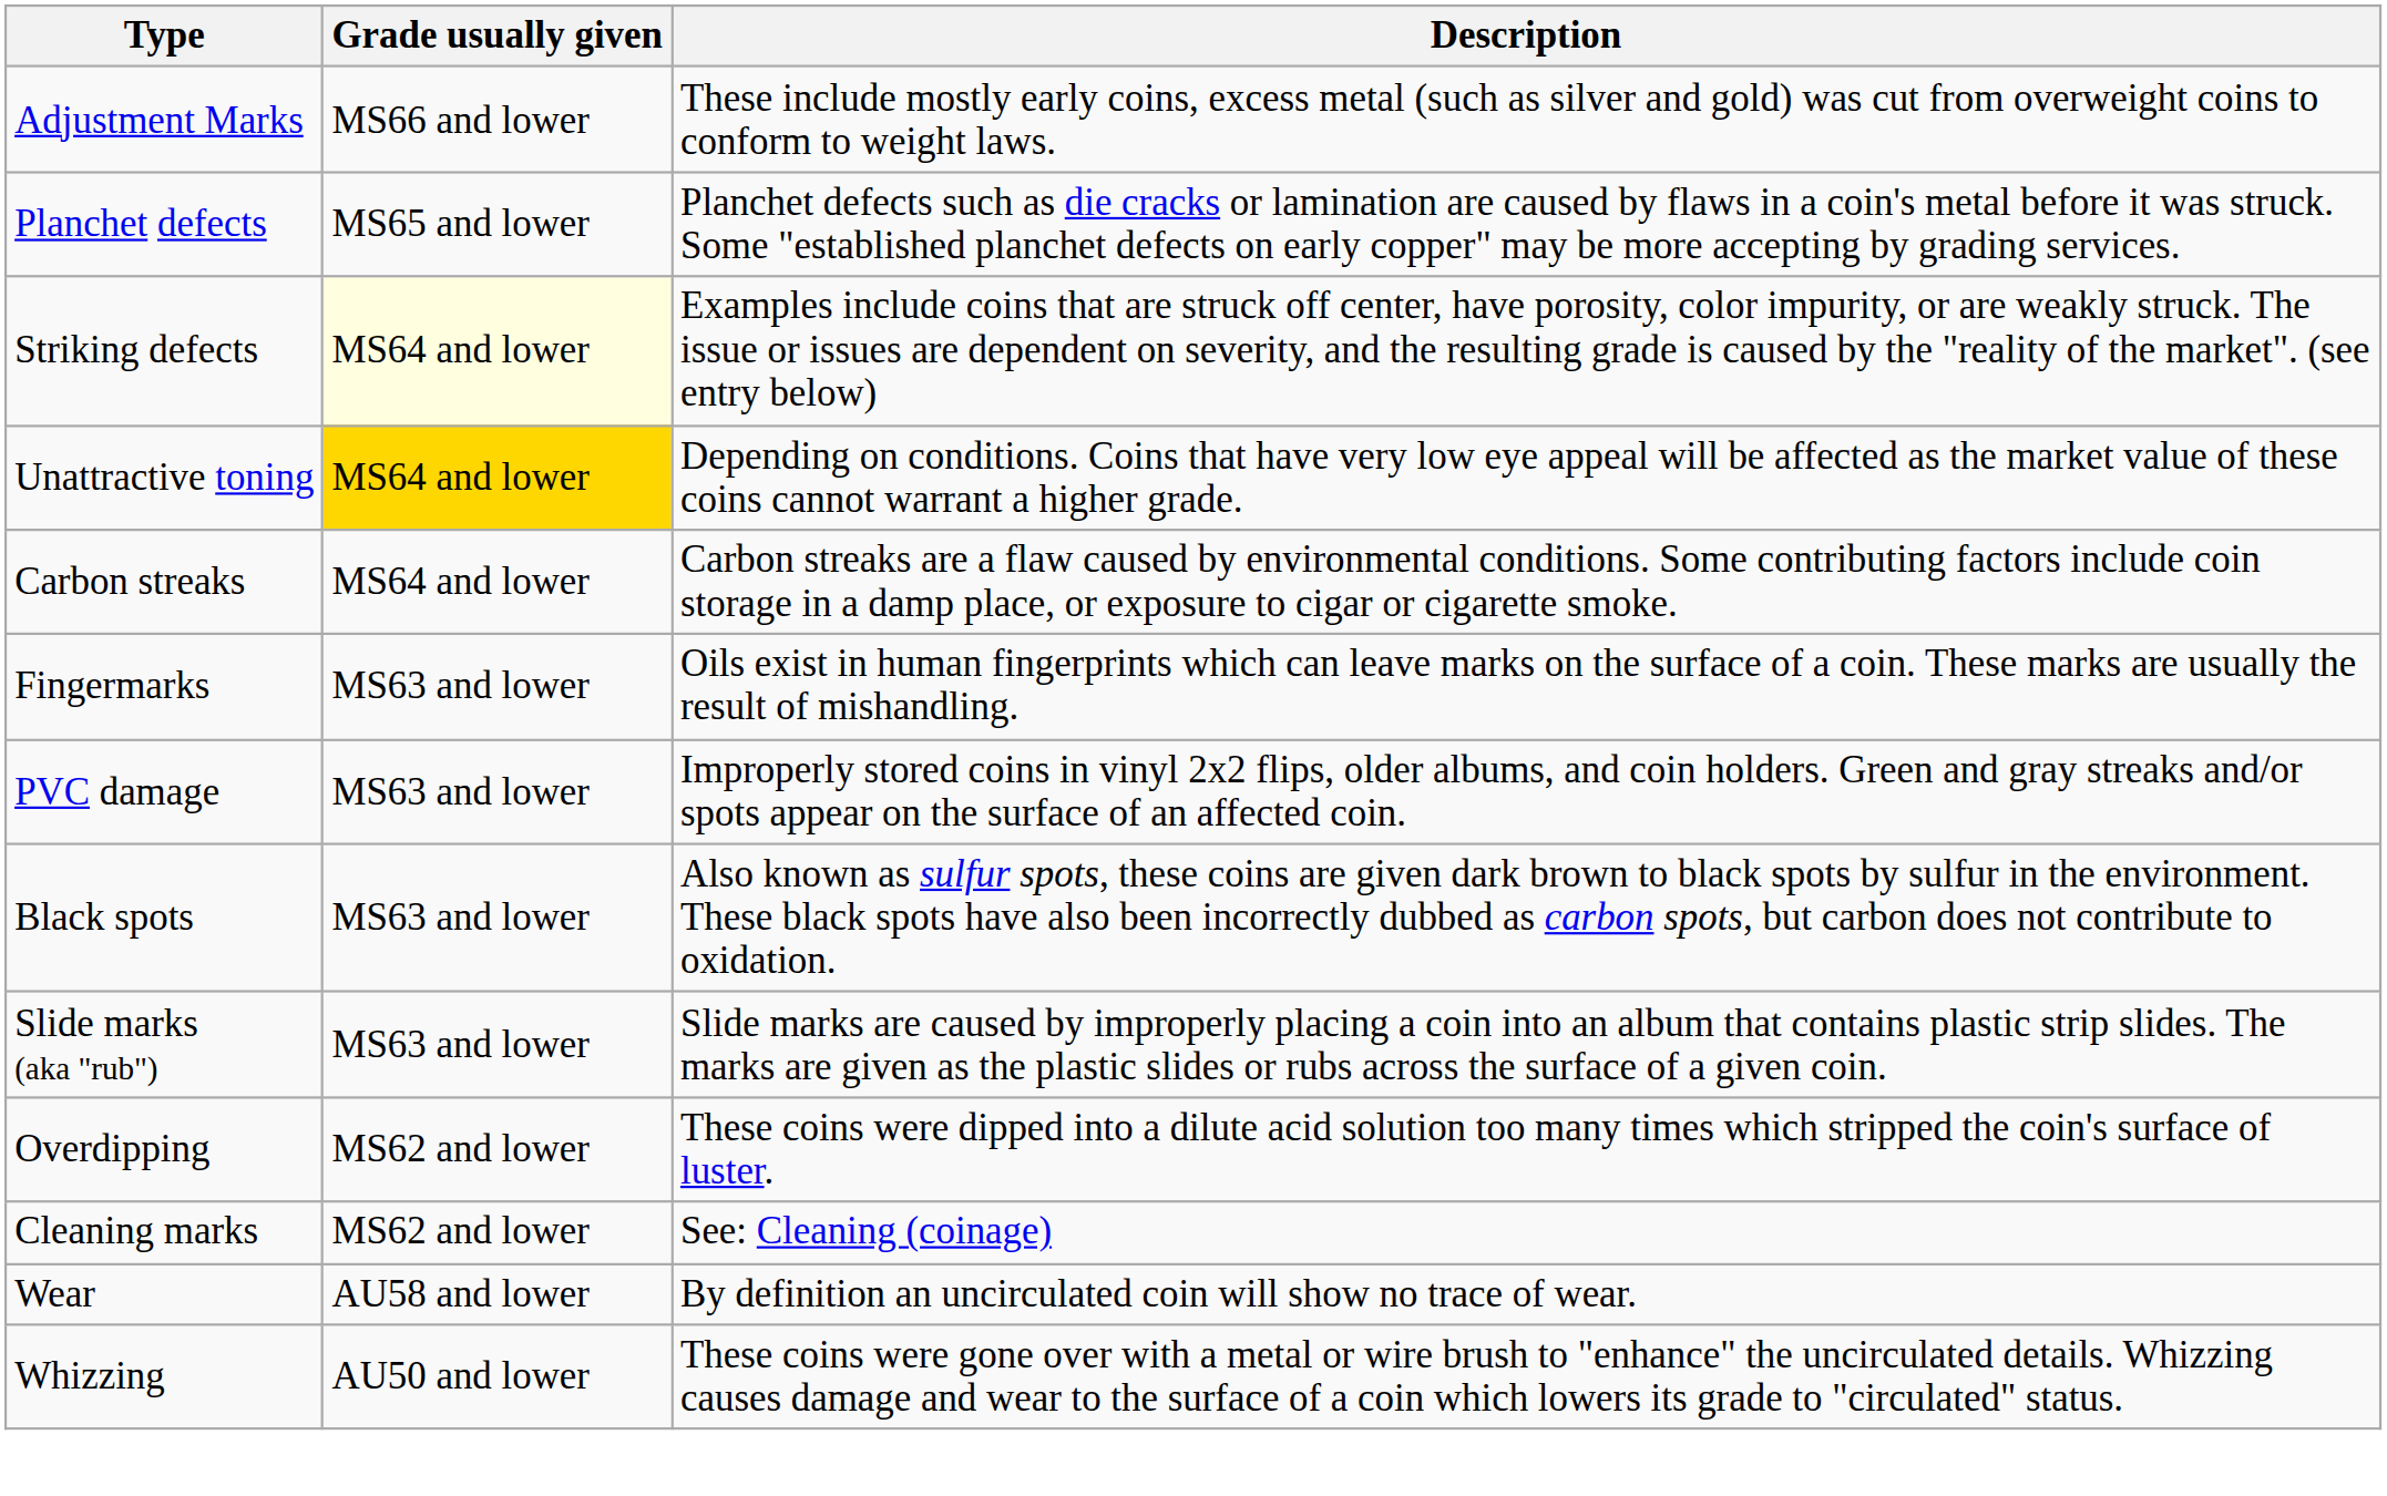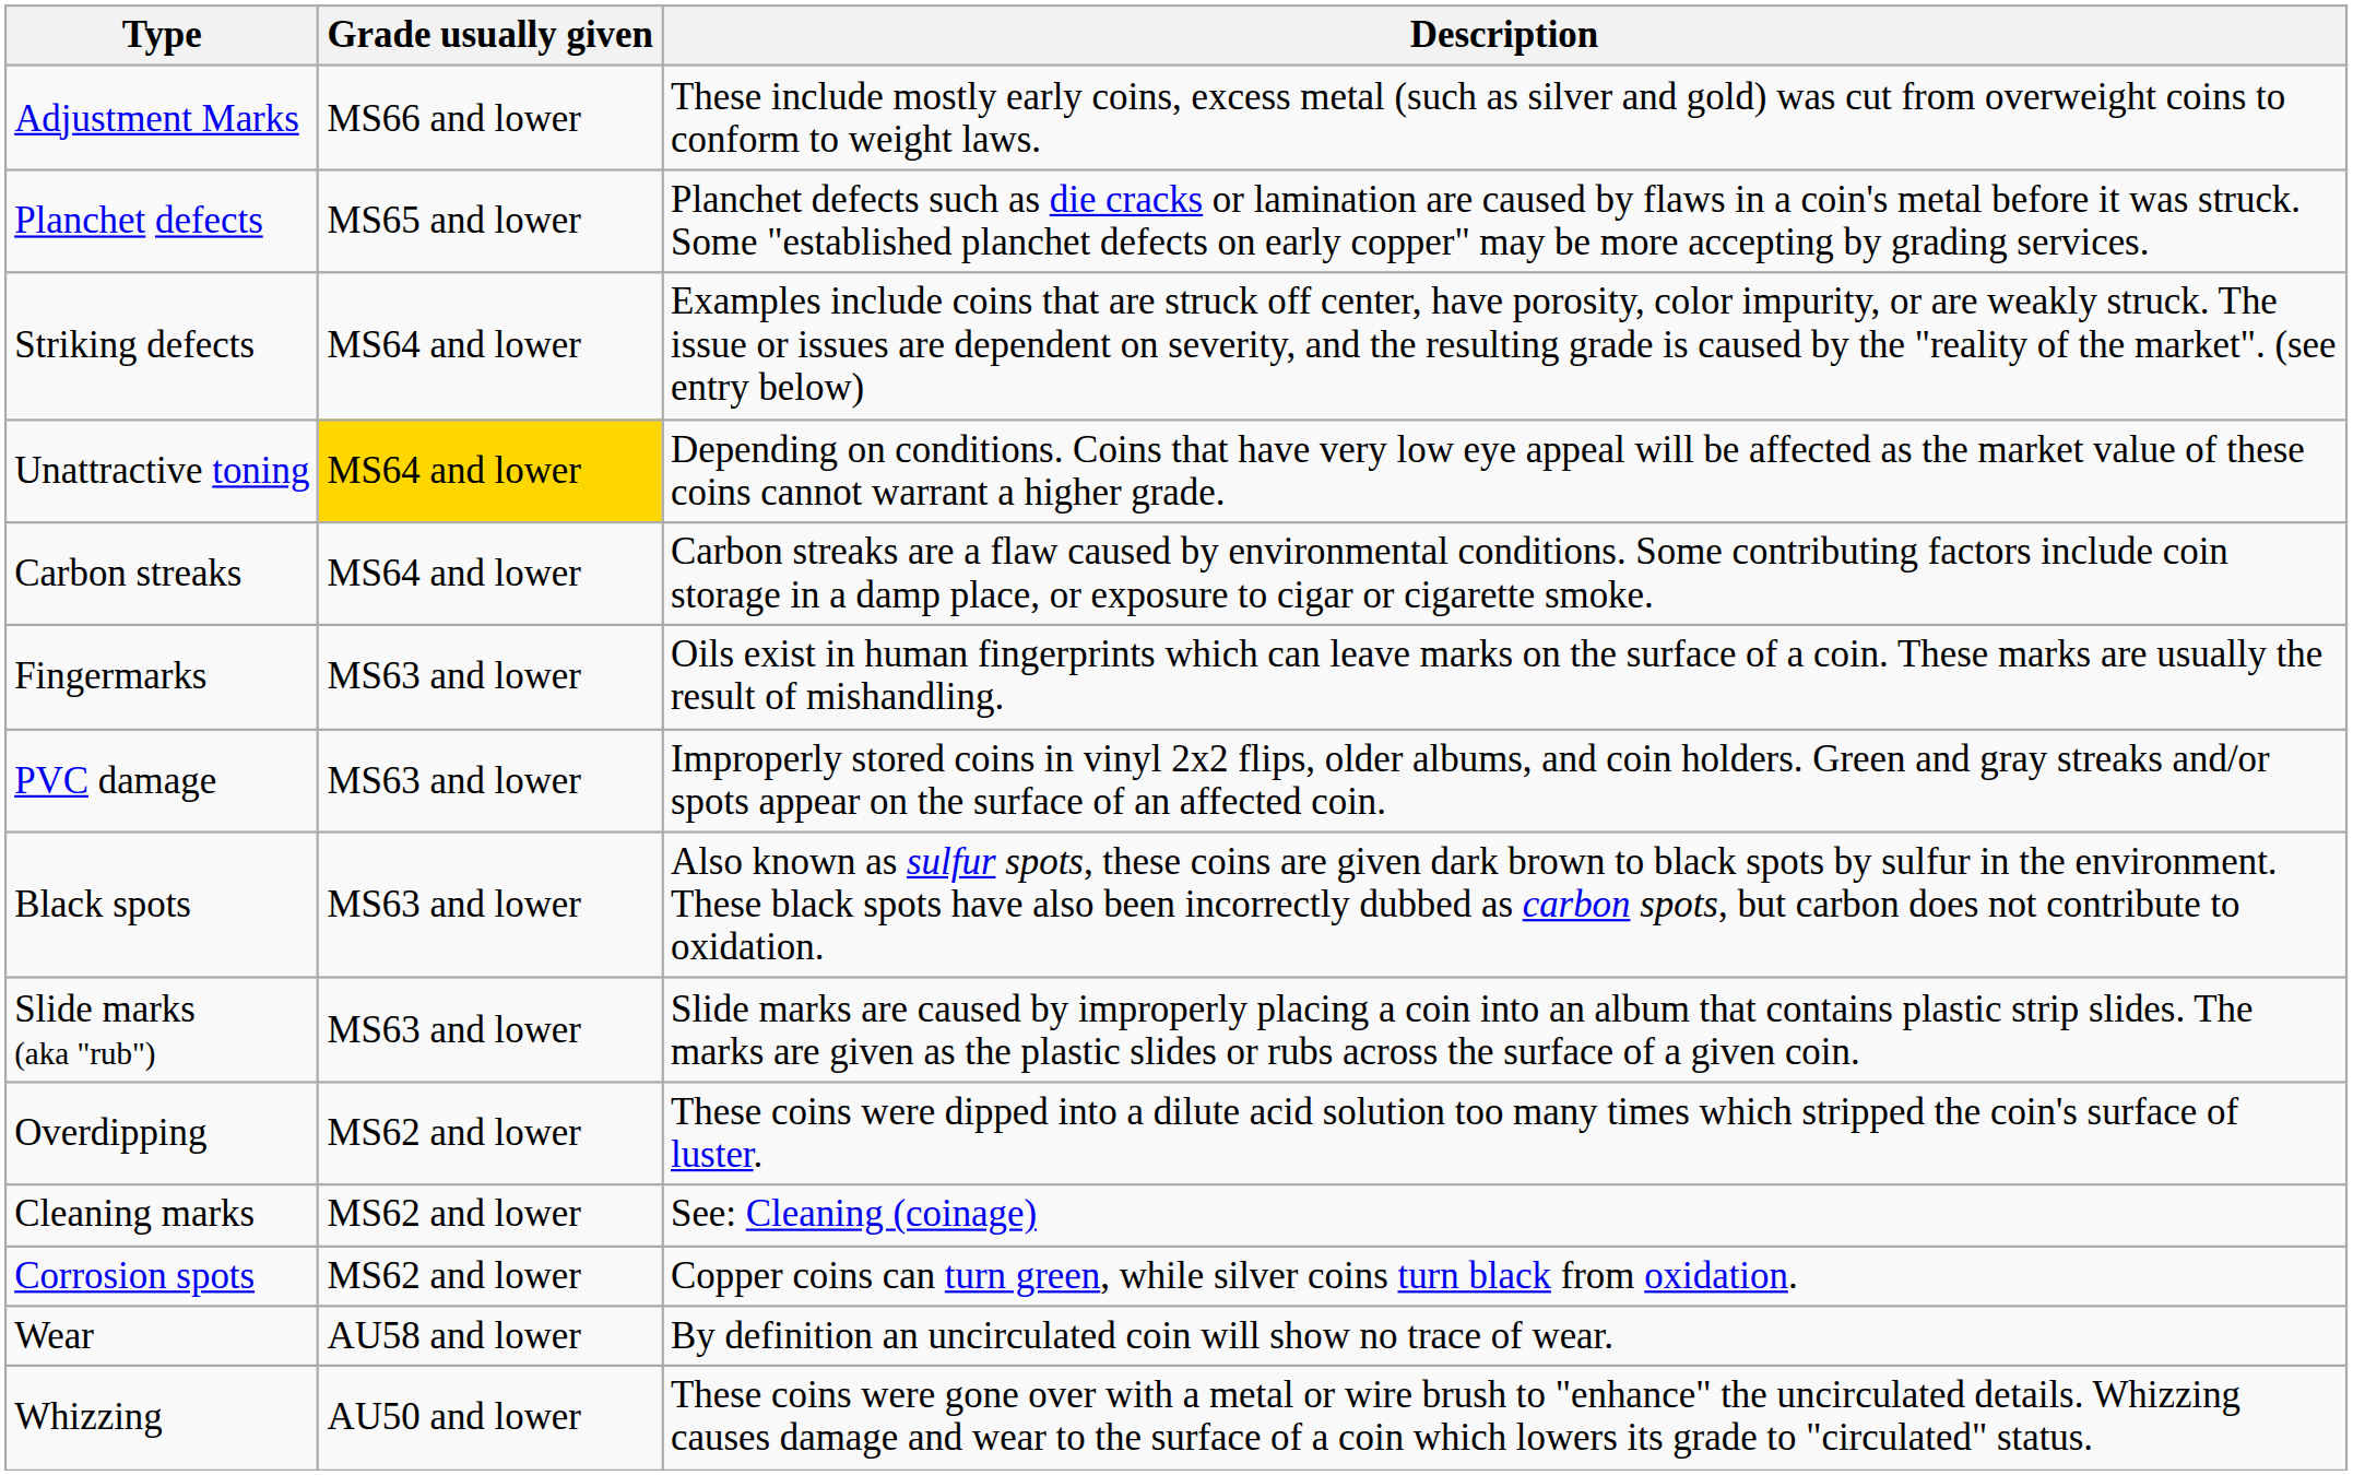 <table class="wikitable">
 <tr>
 <th>Type</th>
 <th>Grade usually given</th>
 <th style="width:700px;">Description</th>
 </tr>
 <tr>
 <td><a href='#'>Adjustment Marks</a></td>
 <td>MS66 and lower</td>
 <td>These include mostly early coins, excess metal (such as silver and gold) was cut from overweight coins to conform to weight laws.</td>
 </tr>
 <tr>
 <td><a href='#'>Planchet</a> <a href='#'>defects</a></td>
 <td>MS65 and lower</td>
 <td>Planchet defects such as <a href='#'>die cracks</a> or lamination are caused by flaws in a coin's metal before it was struck. Some "established planchet defects on early copper" may be more accepting by grading services.</td>
 </tr>
 <tr>
 <td>Striking defects</td>
-<td style="background: lightyellow;">MS64 and lower</td>
+<td>MS64 and lower</td>
 <td>Examples include coins that are struck off center, have porosity, color impurity, or are weakly struck. The issue or issues are dependent on severity, and the resulting grade is caused by the "reality of the market". (see entry below)</td>
 </tr>
 <tr>
 <td>Unattractive <a href='#'>toning</a></td>
 <td style="background: gold;">MS64 and lower</td>
 <td>Depending on conditions. Coins that have very low eye appeal will be affected as the market value of these coins cannot warrant a higher grade.</td>
 </tr>
 <tr>
 <td>Carbon streaks</td>
 <td>MS64 and lower</td>
 <td>Carbon streaks are a flaw caused by environmental conditions. Some contributing factors include coin storage in a damp place, or exposure to cigar or cigarette smoke.</td>
 </tr>
 <tr>
 <td>Fingermarks</td>
 <td>MS63 and lower</td>
 <td>Oils exist in human fingerprints which can leave marks on the surface of a coin. These marks are usually the result of mishandling.</td>
 </tr>
 <tr>
 <td><a href='#'>PVC</a> damage</td>
 <td>MS63 and lower</td>
 <td>Improperly stored coins in vinyl 2x2 flips, older albums, and coin holders. Green and gray streaks and/or spots appear on the surface of an affected coin.</td>
 </tr>
 <tr>
 <td>Black spots</td>
 <td>MS63 and lower</td>
 <td>Also known as <em><a href='#'>sulfur</a> spots</em>, these coins are given dark brown to black spots by sulfur in the environment. These black spots have also been incorrectly dubbed as <em><a href='#'>carbon</a> spots</em>, but carbon does not contribute to oxidation.</td>
 </tr>
 <tr>
 <td>Slide marks<br><small>(aka "rub")</small></td>
 <td>MS63 and lower</td>
 <td>Slide marks are caused by improperly placing a coin into an album that contains plastic strip slides. The marks are given as the plastic slides or rubs across the surface of a given coin.</td>
 </tr>
 <tr>
 <td>Overdipping</td>
 <td>MS62 and lower</td>
 <td>These coins were dipped into a dilute acid solution too many times which stripped the coin's surface of <a href='#'>luster</a>.</td>
 </tr>
 <tr>
 <td>Cleaning marks</td>
 <td>MS62 and lower</td>
 <td>See: <a href='#'>Cleaning (coinage)</a></td>
 </tr>
 <tr>
+<td><a href='#'>Corrosion spots</a></td>
+<td>MS62 and lower</td>
+<td>Copper coins can <a href='#'>turn green</a>, while silver coins <a href='#'>turn black</a> from <a href='#'>oxidation</a>.</td>
+</tr>
+<tr>
 <td>Wear</td>
 <td>AU58 and lower</td>
 <td>By definition an uncirculated coin will show no trace of wear.</td>
 </tr>
 <tr>
 <td>Whizzing</td>
 <td>AU50 and lower</td>
 <td>These coins were gone over with a metal or wire brush to "enhance" the uncirculated details. Whizzing causes damage and wear to the surface of a coin which lowers its grade to "circulated" status.</td>
 </tr>
 </table>
